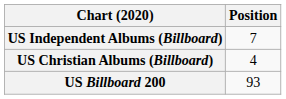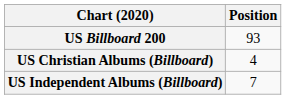 <table class="wikitable sortable plainrowheaders" style="text-align:center">
 <tr>
 <th scope="col">Chart (2020)</th>
 <th scope="col">Position</th>
 </tr>
 <tr>
-<th scope="row">US Independent Albums (<em>Billboard</em>)</th>
-<td>7</td>
+<th scope="row">US <em>Billboard</em> 200</th>
+<td>93</td>
 </tr>
 <tr>
 <th scope="row">US Christian Albums (<em>Billboard</em>)</th>
 <td>4</td>
 </tr>
 <tr>
-<th scope="row">US <em>Billboard</em> 200</th>
-<td>93</td>
+<th scope="row">US Independent Albums (<em>Billboard</em>)</th>
+<td>7</td>
 </tr>
 </table>
